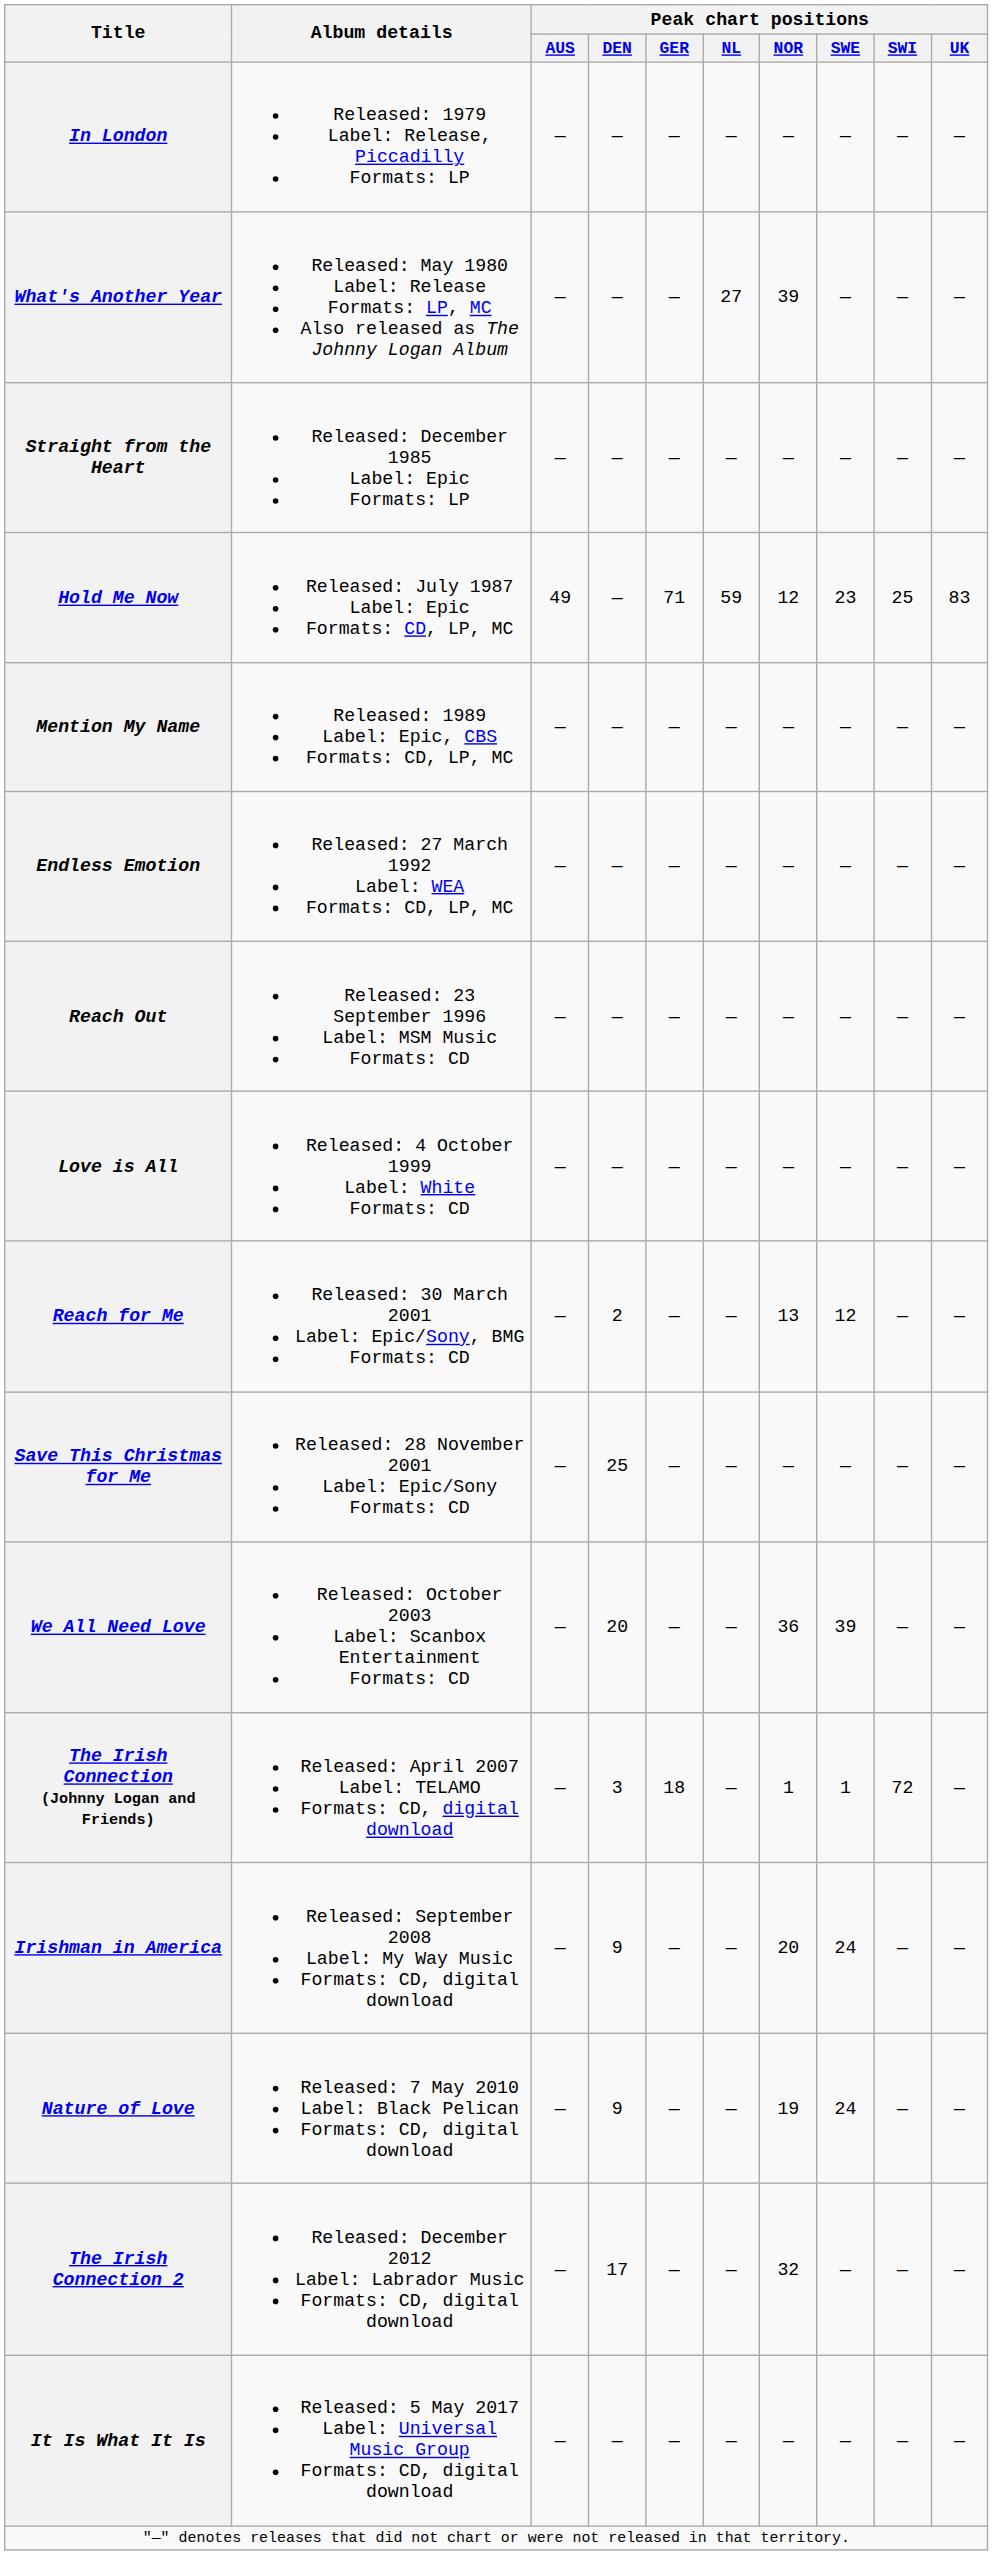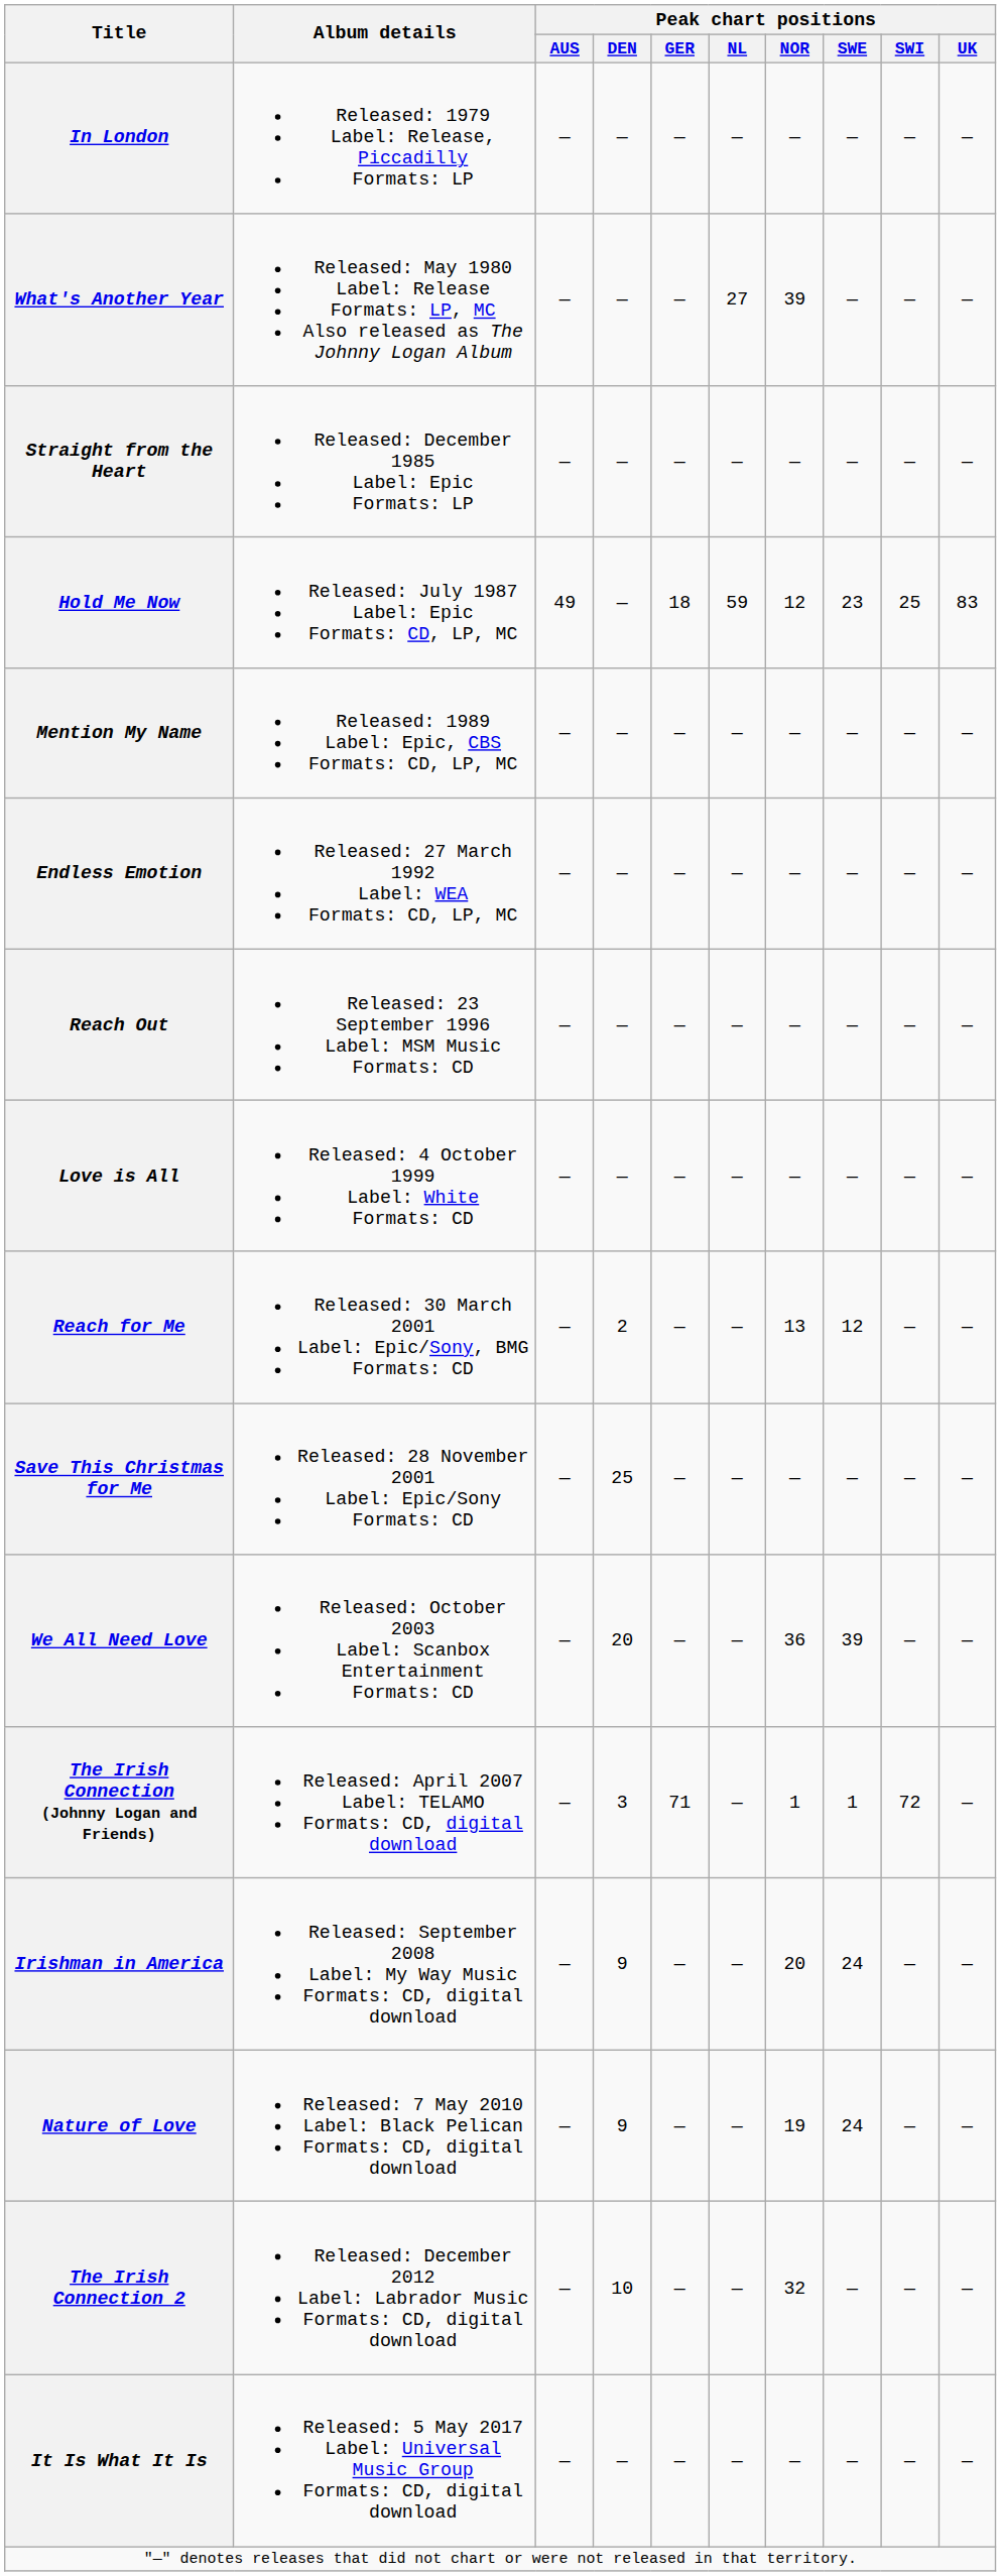 <table class="wikitable plainrowheaders" style="text-align:center;">
 <tr>
 <th scope="col" rowspan="2" style="width:12em;">Title</th>
 <th scope="col" rowspan="2" style="width:16em;">Album details</th>
 <th colspan="8" scope="col">Peak chart positions</th>
 </tr>
 <tr>
 <th scope="col" style="width:3em;font-size:90%;"><a href='#'>AUS</a><br></th>
 <th scope="col" style="width:3em;font-size:90%;"><a href='#'>DEN</a><br></th>
 <th scope="col" style="width:3em;font-size:90%;"><a href='#'>GER</a><br></th>
 <th scope="col" style="width:3em;font-size:90%;"><a href='#'>NL</a><br></th>
 <th scope="col" style="width:3em;font-size:90%;"><a href='#'>NOR</a><br></th>
 <th scope="col" style="width:3em;font-size:90%;"><a href='#'>SWE</a><br></th>
 <th scope="col" style="width:3em;font-size:90%;"><a href='#'>SWI</a><br></th>
 <th scope="col" style="width:3em;font-size:90%;"><a href='#'>UK</a><br></th>
 </tr>
 <tr>
 <th scope="row"><em><a href='#'>In London</a></em></th>
 <td><br><ul><li>Released: 1979</li><li>Label: Release, <a href='#'>Piccadilly</a></li><li>Formats: LP</li></ul></td>
 <td>—</td>
 <td>—</td>
 <td>—</td>
 <td>—</td>
 <td>—</td>
 <td>—</td>
 <td>—</td>
 <td>—</td>
 </tr>
 <tr>
 <th scope="row"><em><a href='#'>What's Another Year</a></em></th>
 <td><br><ul><li>Released: May 1980</li><li>Label: Release</li><li>Formats: <a href='#'>LP</a>, <a href='#'>MC</a></li><li>Also released as <em>The Johnny Logan Album</em></li></ul></td>
 <td>—</td>
 <td>—</td>
 <td>—</td>
 <td>27</td>
 <td>39</td>
 <td>—</td>
 <td>—</td>
 <td>—</td>
 </tr>
 <tr>
 <th scope="row"><em>Straight from the Heart</em></th>
 <td><br><ul><li>Released: December 1985</li><li>Label: Epic</li><li>Formats: LP</li></ul></td>
 <td>—</td>
 <td>—</td>
 <td>—</td>
 <td>—</td>
 <td>—</td>
 <td>—</td>
 <td>—</td>
 <td>—</td>
 </tr>
 <tr>
 <th scope="row"><em><a href='#'>Hold Me Now</a></em></th>
 <td><br><ul><li>Released: July 1987</li><li>Label: Epic</li><li>Formats: <a href='#'>CD</a>, LP, MC</li></ul></td>
 <td>49</td>
 <td>—</td>
-<td>71</td>
+<td>18</td>
 <td>59</td>
 <td>12</td>
 <td>23</td>
 <td>25</td>
 <td>83</td>
 </tr>
 <tr>
 <th scope="row"><em>Mention My Name</em></th>
 <td><br><ul><li>Released: 1989</li><li>Label: Epic, <a href='#'>CBS</a></li><li>Formats: CD, LP, MC</li></ul></td>
 <td>—</td>
 <td>—</td>
 <td>—</td>
 <td>—</td>
 <td>—</td>
 <td>—</td>
 <td>—</td>
 <td>—</td>
 </tr>
 <tr>
 <th scope="row"><em>Endless Emotion</em></th>
 <td><br><ul><li>Released: 27 March 1992</li><li>Label: <a href='#'>WEA</a></li><li>Formats: CD, LP, MC</li></ul></td>
 <td>—</td>
 <td>—</td>
 <td>—</td>
 <td>—</td>
 <td>—</td>
 <td>—</td>
 <td>—</td>
 <td>—</td>
 </tr>
 <tr>
 <th scope="row"><em>Reach Out</em></th>
 <td><br><ul><li>Released: 23 September 1996</li><li>Label: MSM Music</li><li>Formats: CD</li></ul></td>
 <td>—</td>
 <td>—</td>
 <td>—</td>
 <td>—</td>
 <td>—</td>
 <td>—</td>
 <td>—</td>
 <td>—</td>
 </tr>
 <tr>
 <th scope="row"><em>Love is All</em></th>
 <td><br><ul><li>Released: 4 October 1999</li><li>Label: <a href='#'>White</a></li><li>Formats: CD</li></ul></td>
 <td>—</td>
 <td>—</td>
 <td>—</td>
 <td>—</td>
 <td>—</td>
 <td>—</td>
 <td>—</td>
 <td>—</td>
 </tr>
 <tr>
 <th scope="row"><em><a href='#'>Reach for Me</a></em></th>
 <td><br><ul><li>Released: 30 March 2001</li><li>Label: Epic/<a href='#'>Sony</a>, BMG</li><li>Formats: CD</li></ul></td>
 <td>—</td>
 <td>2</td>
 <td>—</td>
 <td>—</td>
 <td>13</td>
 <td>12</td>
 <td>—</td>
 <td>—</td>
 </tr>
 <tr>
 <th scope="row"><em><a href='#'>Save This Christmas for Me</a></em></th>
 <td><br><ul><li>Released: 28 November 2001</li><li>Label: Epic/Sony</li><li>Formats: CD</li></ul></td>
 <td>—</td>
 <td>25</td>
 <td>—</td>
 <td>—</td>
 <td>—</td>
 <td>—</td>
 <td>—</td>
 <td>—</td>
 </tr>
 <tr>
 <th scope="row"><em><a href='#'>We All Need Love</a></em></th>
 <td><br><ul><li>Released: October 2003</li><li>Label: Scanbox Entertainment</li><li>Formats: CD</li></ul></td>
 <td>—</td>
 <td>20</td>
 <td>—</td>
 <td>—</td>
 <td>36</td>
 <td>39</td>
 <td>—</td>
 <td>—</td>
 </tr>
 <tr>
 <th scope="row"><em><a href='#'>The Irish Connection</a></em> <br><small>(Johnny Logan and Friends)</small></th>
 <td><br><ul><li>Released: April 2007</li><li>Label: TELAMO</li><li>Formats: CD, <a href='#'>digital download</a></li></ul></td>
 <td>—</td>
 <td>3</td>
-<td>18</td>
+<td>71</td>
 <td>—</td>
 <td>1</td>
 <td>1</td>
 <td>72</td>
 <td>—</td>
 </tr>
 <tr>
 <th scope="row"><em><a href='#'>Irishman in America</a></em></th>
 <td><br><ul><li>Released: September 2008</li><li>Label: My Way Music</li><li>Formats: CD, digital download</li></ul></td>
 <td>—</td>
 <td>9</td>
 <td>—</td>
 <td>—</td>
 <td>20</td>
 <td>24</td>
 <td>—</td>
 <td>—</td>
 </tr>
 <tr>
 <th scope="row"><em><a href='#'>Nature of Love</a></em></th>
 <td><br><ul><li>Released: 7 May 2010</li><li>Label: Black Pelican</li><li>Formats: CD, digital download</li></ul></td>
 <td>—</td>
 <td>9</td>
 <td>—</td>
 <td>—</td>
 <td>19</td>
 <td>24</td>
 <td>—</td>
 <td>—</td>
 </tr>
 <tr>
 <th scope="row"><em><a href='#'>The Irish Connection 2</a></em></th>
 <td><br><ul><li>Released: December 2012</li><li>Label: Labrador Music</li><li>Formats: CD, digital download</li></ul></td>
 <td>—</td>
-<td>17</td>
+<td>10</td>
 <td>—</td>
 <td>—</td>
 <td>32</td>
 <td>—</td>
 <td>—</td>
 <td>—</td>
 </tr>
 <tr>
 <th scope="row"><em>It Is What It Is</em></th>
 <td><br><ul><li>Released: 5 May 2017</li><li>Label: <a href='#'>Universal Music Group</a></li><li>Formats: CD, digital download</li></ul></td>
 <td>—</td>
 <td>—</td>
 <td>—</td>
 <td>—</td>
 <td>—</td>
 <td>—</td>
 <td>—</td>
 <td>—</td>
 </tr>
 <tr>
 <td colspan="10" style="font-size:8pt">"—" denotes releases that did not chart or were not released in that territory.</td>
 </tr>
 </table>
